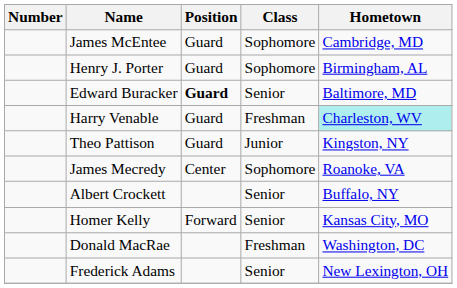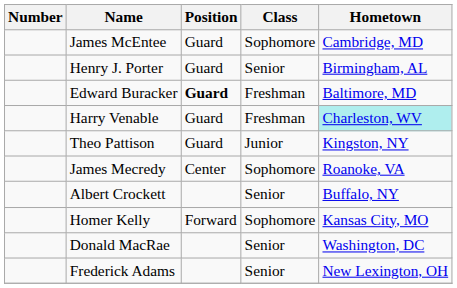 <table class="wikitable" style="font-size: 95%;">
 <tr>
 <th>Number</th>
 <th>Name</th>
 <th>Position</th>
 <th>Class</th>
 <th>Hometown</th>
 </tr>
 <tr>
 <td></td>
 <td>James McEntee</td>
 <td>Guard</td>
 <td>Sophomore</td>
 <td><a href='#'>Cambridge, MD</a></td>
 </tr>
 <tr>
 <td></td>
 <td>Henry J. Porter</td>
 <td>Guard</td>
-<td>Sophomore</td>
+<td>Senior</td>
 <td><a href='#'>Birmingham, AL</a></td>
 </tr>
 <tr>
 <td></td>
 <td>Edward Buracker</td>
 <td><strong>Guard</strong></td>
-<td>Senior</td>
+<td>Freshman</td>
 <td><a href='#'>Baltimore, MD</a></td>
 </tr>
 <tr>
 <td></td>
 <td>Harry Venable</td>
 <td>Guard</td>
 <td>Freshman</td>
 <td style="background: paleturquoise;"><a href='#'>Charleston, WV</a></td>
 </tr>
 <tr>
 <td></td>
 <td>Theo Pattison</td>
 <td>Guard</td>
 <td>Junior</td>
 <td><a href='#'>Kingston, NY</a></td>
 </tr>
 <tr>
 <td></td>
 <td>James Mecredy</td>
 <td>Center</td>
 <td>Sophomore</td>
 <td><a href='#'>Roanoke, VA</a></td>
 </tr>
 <tr>
 <td></td>
 <td>Albert Crockett</td>
 <td></td>
 <td>Senior</td>
 <td><a href='#'>Buffalo, NY</a></td>
 </tr>
 <tr>
 <td></td>
 <td>Homer Kelly</td>
 <td>Forward</td>
-<td>Senior</td>
+<td>Sophomore</td>
 <td><a href='#'>Kansas City, MO</a></td>
 </tr>
 <tr>
 <td></td>
 <td>Donald MacRae</td>
 <td></td>
-<td>Freshman</td>
+<td>Senior</td>
 <td><a href='#'>Washington, DC</a></td>
 </tr>
 <tr>
 <td></td>
 <td>Frederick Adams</td>
 <td></td>
 <td>Senior</td>
 <td><a href='#'>New Lexington, OH</a></td>
 </tr>
 <tr>
 </tr>
 </table>
